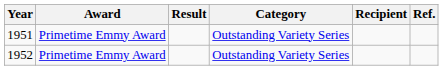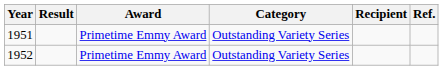 <table class="wikitable sortable">
 <tr>
 <th>Year</th>
+<th>Result</th>
 <th>Award</th>
-<th>Result</th>
 <th>Category</th>
 <th>Recipient</th>
 <th>Ref.</th>
 </tr>
 <tr>
 <td>1951</td>
+<td></td>
 <td><a href='#'>Primetime Emmy Award</a></td>
-<td></td>
 <td><a href='#'>Outstanding Variety Series</a></td>
 <td></td>
 <td></td>
 </tr>
 <tr>
 <td>1952</td>
+<td></td>
 <td><a href='#'>Primetime Emmy Award</a></td>
-<td></td>
 <td><a href='#'>Outstanding Variety Series</a></td>
 <td></td>
 <td></td>
 </tr>
 </table>
